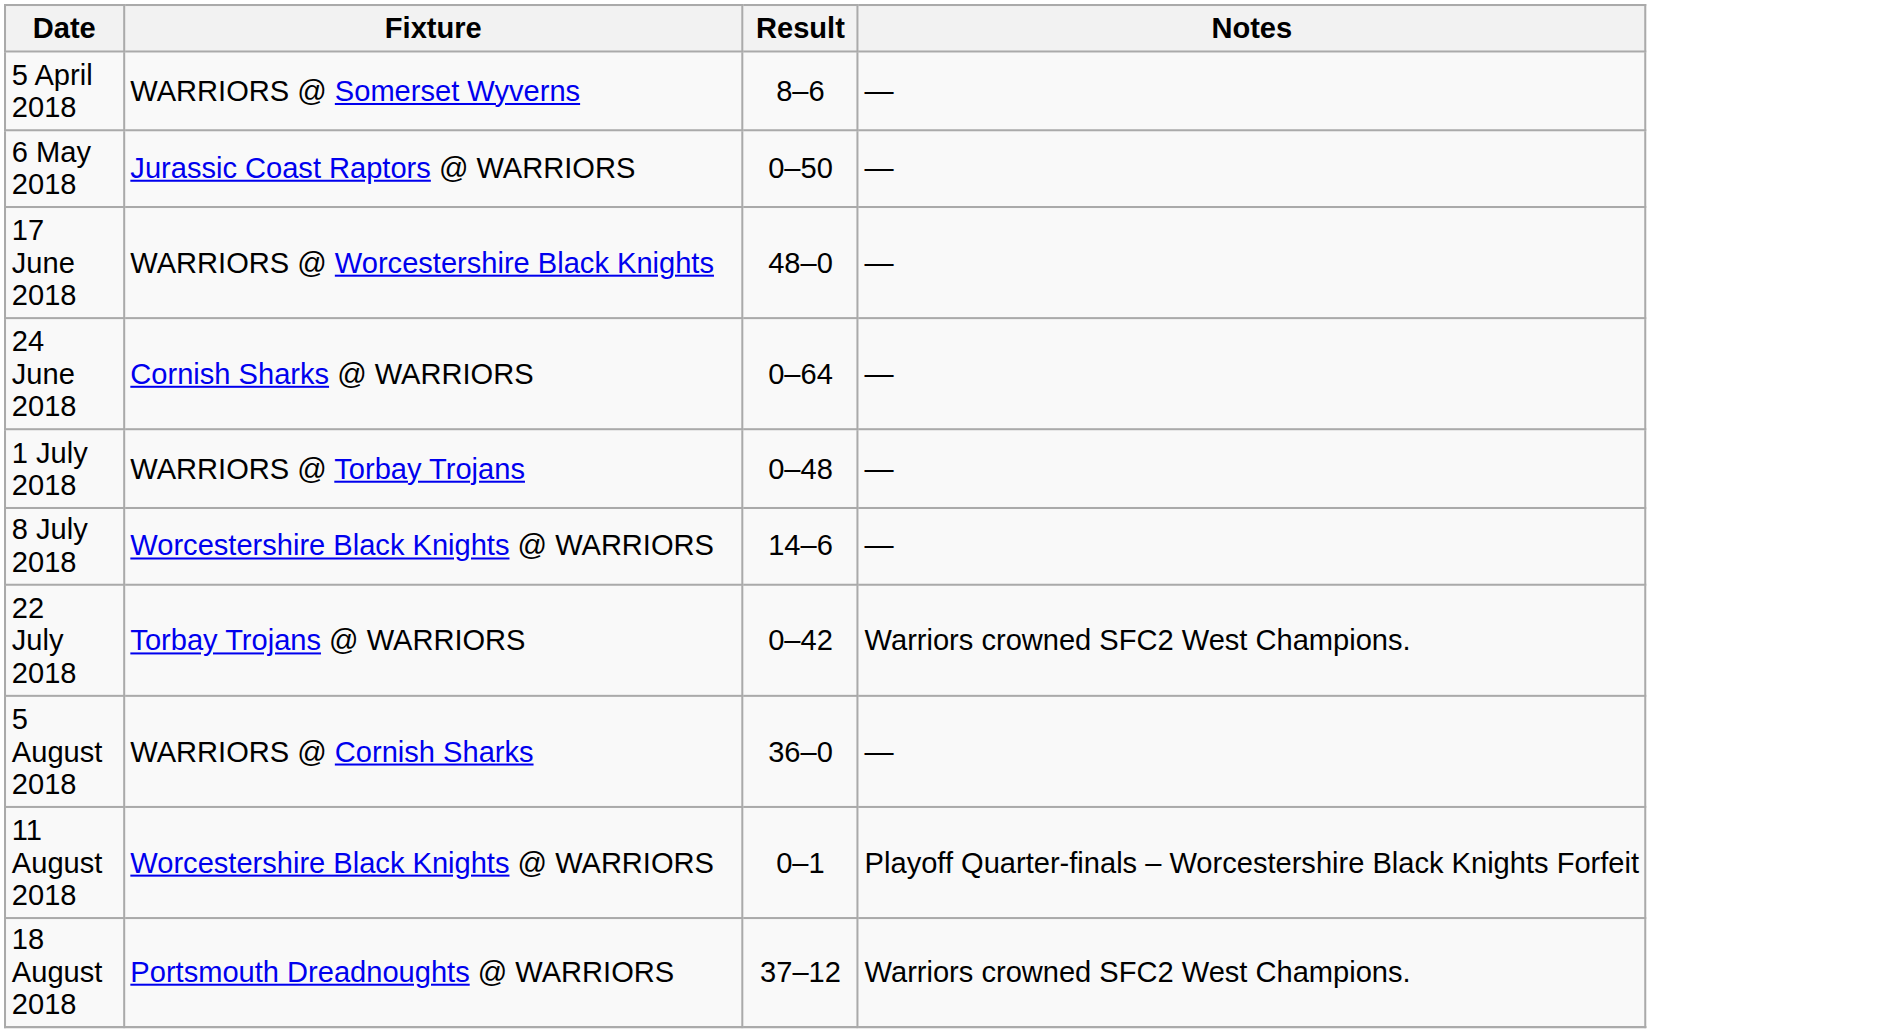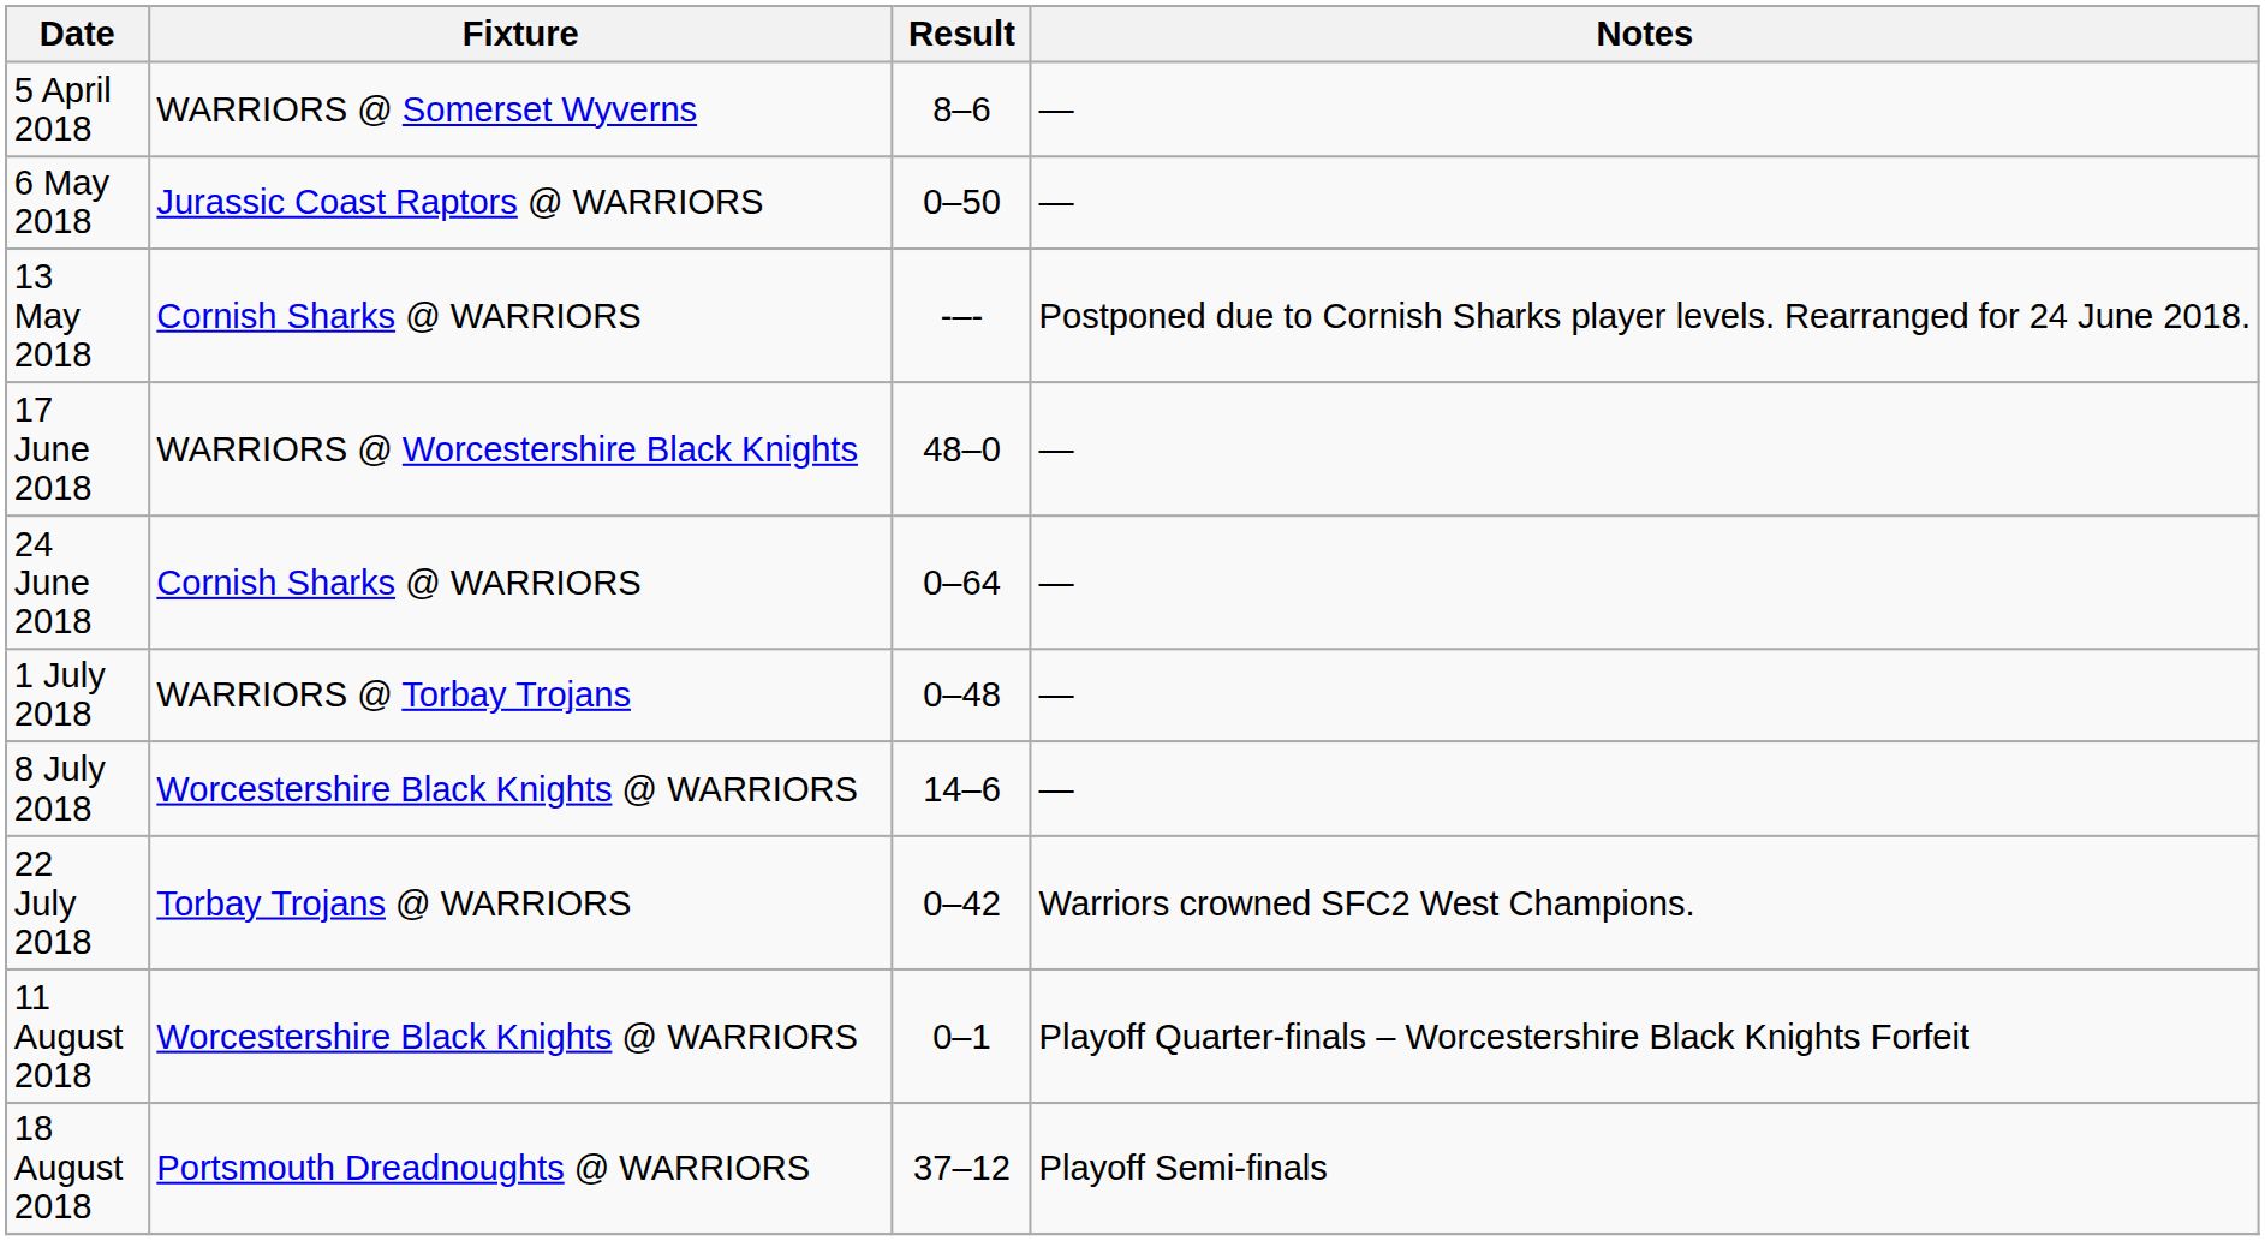 <table class="wikitable" style="font-size: 90%;">
 <tr>
 <th width="50">Date</th>
 <th width="300">Fixture</th>
 <th width="50">Result</th>
 <th>Notes</th>
 </tr>
 <tr>
 <td style="padding-right:10px;">5 April 2018</td>
 <td align="left">WARRIORS @ <a href='#'>Somerset Wyverns</a></td>
 <td align="center">8–6</td>
 <td>—</td>
 </tr>
 <tr>
 <td style="padding-right:10px;">6 May 2018</td>
 <td align="left"><a href='#'>Jurassic Coast Raptors</a> @ WARRIORS</td>
 <td align="center">0–50</td>
 <td>—</td>
+</tr>
+<tr>
+<td style="padding-right:10px;">13 May 2018</td>
+<td align="left"><a href='#'>Cornish Sharks</a> @ WARRIORS</td>
+<td align="center">-–-</td>
+<td>Postponed due to Cornish Sharks player levels. Rearranged for 24 June 2018.</td>
 </tr>
 <tr>
 <td style="padding-right:10px;">17 June 2018</td>
 <td align="left">WARRIORS @ <a href='#'>Worcestershire Black Knights</a></td>
 <td align="center">48–0</td>
 <td>—</td>
 </tr>
 <tr>
 <td style="padding-right:10px;">24 June 2018</td>
 <td align="left"><a href='#'>Cornish Sharks</a> @ WARRIORS</td>
 <td align="center">0–64</td>
 <td>—</td>
 </tr>
 <tr>
 <td style="padding-right:10px;">1 July 2018</td>
 <td align="left">WARRIORS @ <a href='#'>Torbay Trojans</a></td>
 <td align="center">0–48</td>
 <td>—</td>
 </tr>
 <tr>
 <td style="padding-right:10px;">8 July 2018</td>
 <td align="left"><a href='#'>Worcestershire Black Knights</a>  @ WARRIORS</td>
 <td align="center">14–6</td>
 <td>—</td>
 </tr>
 <tr>
 <td style="padding-right:10px;">22 July 2018</td>
 <td align="left"><a href='#'>Torbay Trojans</a>  @ WARRIORS</td>
 <td align="center">0–42</td>
 <td>Warriors crowned SFC2 West Champions.</td>
 </tr>
 <tr>
-<td style="padding-right:10px;">5 August 2018</td>
-<td align="left">WARRIORS @ <a href='#'>Cornish Sharks</a></td>
-<td align="center">36–0</td>
-<td>—</td>
-</tr>
-<tr>
 <td style="padding-right:10px;">11 August 2018</td>
 <td align="left"><a href='#'>Worcestershire Black Knights</a>  @ WARRIORS</td>
 <td align="center">0–1</td>
 <td>Playoff Quarter-finals – Worcestershire Black Knights Forfeit</td>
 </tr>
 <tr>
 <td style="padding-right:10px;">18 August 2018</td>
 <td align="left"><a href='#'>Portsmouth Dreadnoughts</a>  @ WARRIORS</td>
 <td align="center">37–12</td>
-<td>Warriors crowned SFC2 West Champions.</td>
+<td>Playoff Semi-finals</td>
 </tr>
 <tr>
 </tr>
 </table>
